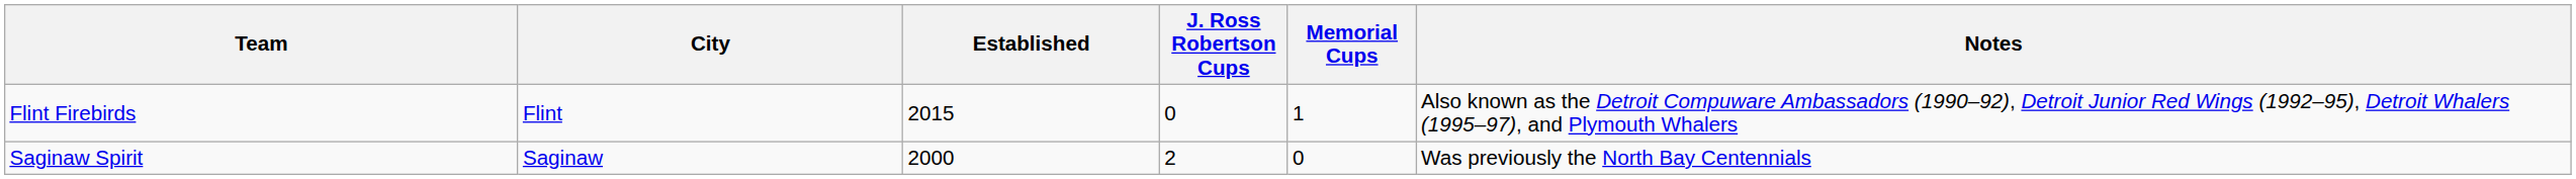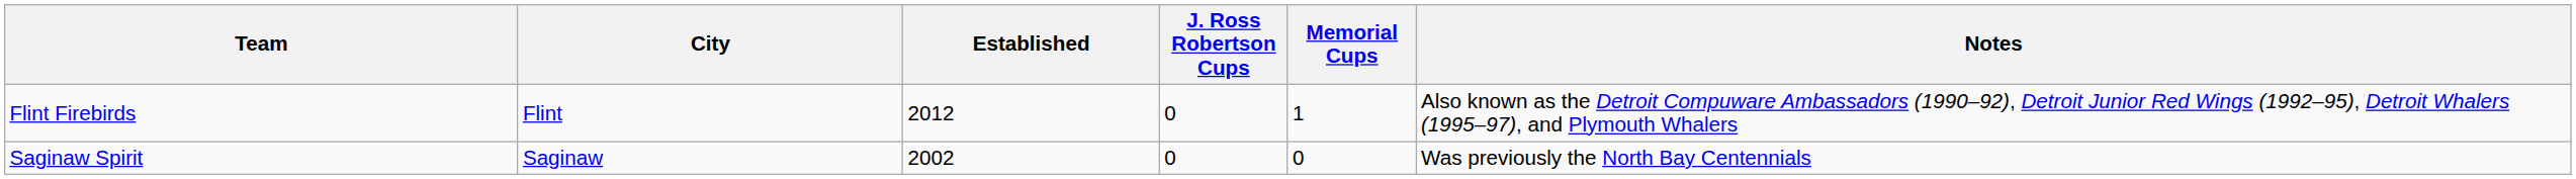 <table class="wikitable">
 <tr>
 <th bgcolor="#DDDDFF" width="20%">Team</th>
 <th bgcolor="#DDDDFF" width="15%">City</th>
 <th bgcolor="#DDDDFF" width="10%">Established</th>
 <th bgcolor="#DDDDFF" width="5%"><a href='#'>J. Ross Robertson Cups</a></th>
 <th bgcolor="#DDDDFF" width="5%"><a href='#'>Memorial Cups</a></th>
 <th bgcolor="#DDDDFF" width="45%">Notes</th>
 </tr>
 <tr>
 <td><a href='#'>Flint Firebirds</a></td>
 <td><a href='#'>Flint</a></td>
-<td>2015</td>
+<td>2012</td>
 <td>0</td>
 <td>1</td>
 <td>Also known as the <em><a href='#'>Detroit Compuware Ambassadors</a> (1990–92)</em>, <em><a href='#'>Detroit Junior Red Wings</a> (1992–95)</em>, <em><a href='#'>Detroit Whalers</a> (1995–97)</em>, and <a href='#'>Plymouth Whalers</a></td>
 </tr>
 <tr>
 <td><a href='#'>Saginaw Spirit</a></td>
 <td><a href='#'>Saginaw</a></td>
-<td>2000</td>
-<td>2</td>
+<td>2002</td>
+<td>0</td>
 <td>0</td>
 <td>Was previously the <a href='#'>North Bay Centennials</a></td>
 </tr>
 </table>
